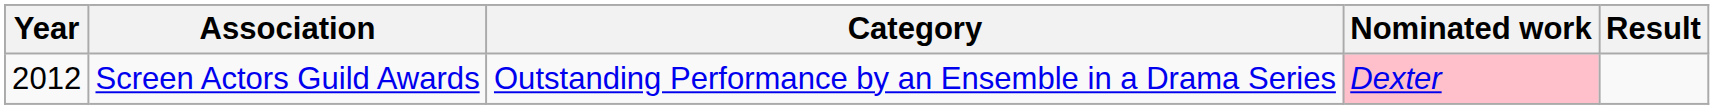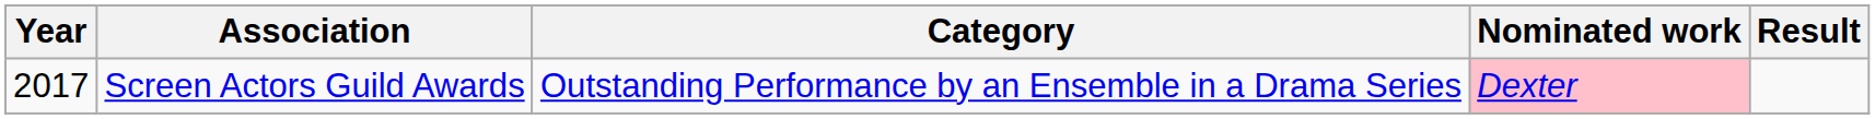 <table class="wikitable sortable">
 <tr>
 <th>Year</th>
 <th>Association</th>
 <th>Category</th>
 <th>Nominated work</th>
 <th>Result</th>
 </tr>
 <tr>
-<td>2012</td>
+<td>2017</td>
 <td><a href='#'>Screen Actors Guild Awards</a></td>
 <td><a href='#'>Outstanding Performance by an Ensemble in a Drama Series</a></td>
 <td style="background: pink;"><em><a href='#'>Dexter</a></em></td>
 <td></td>
 </tr>
 </table>
